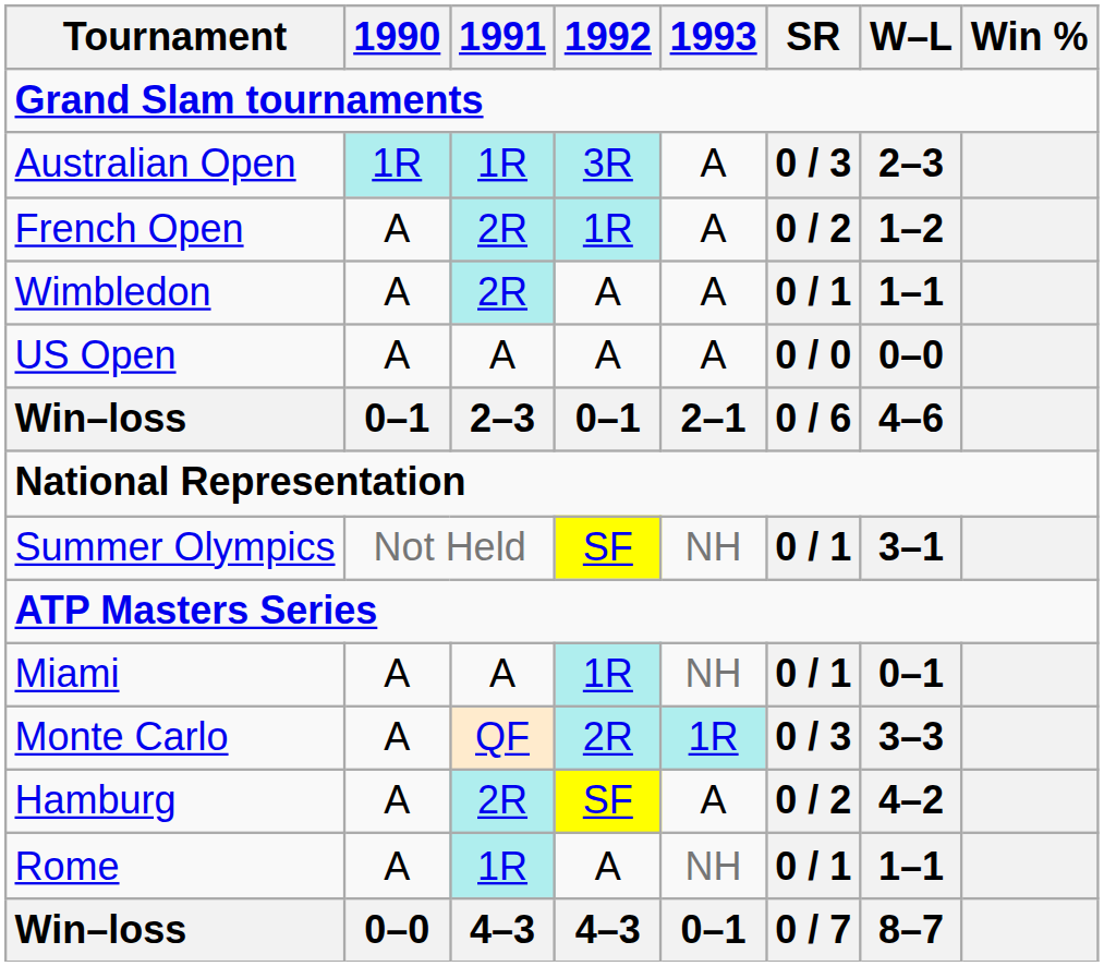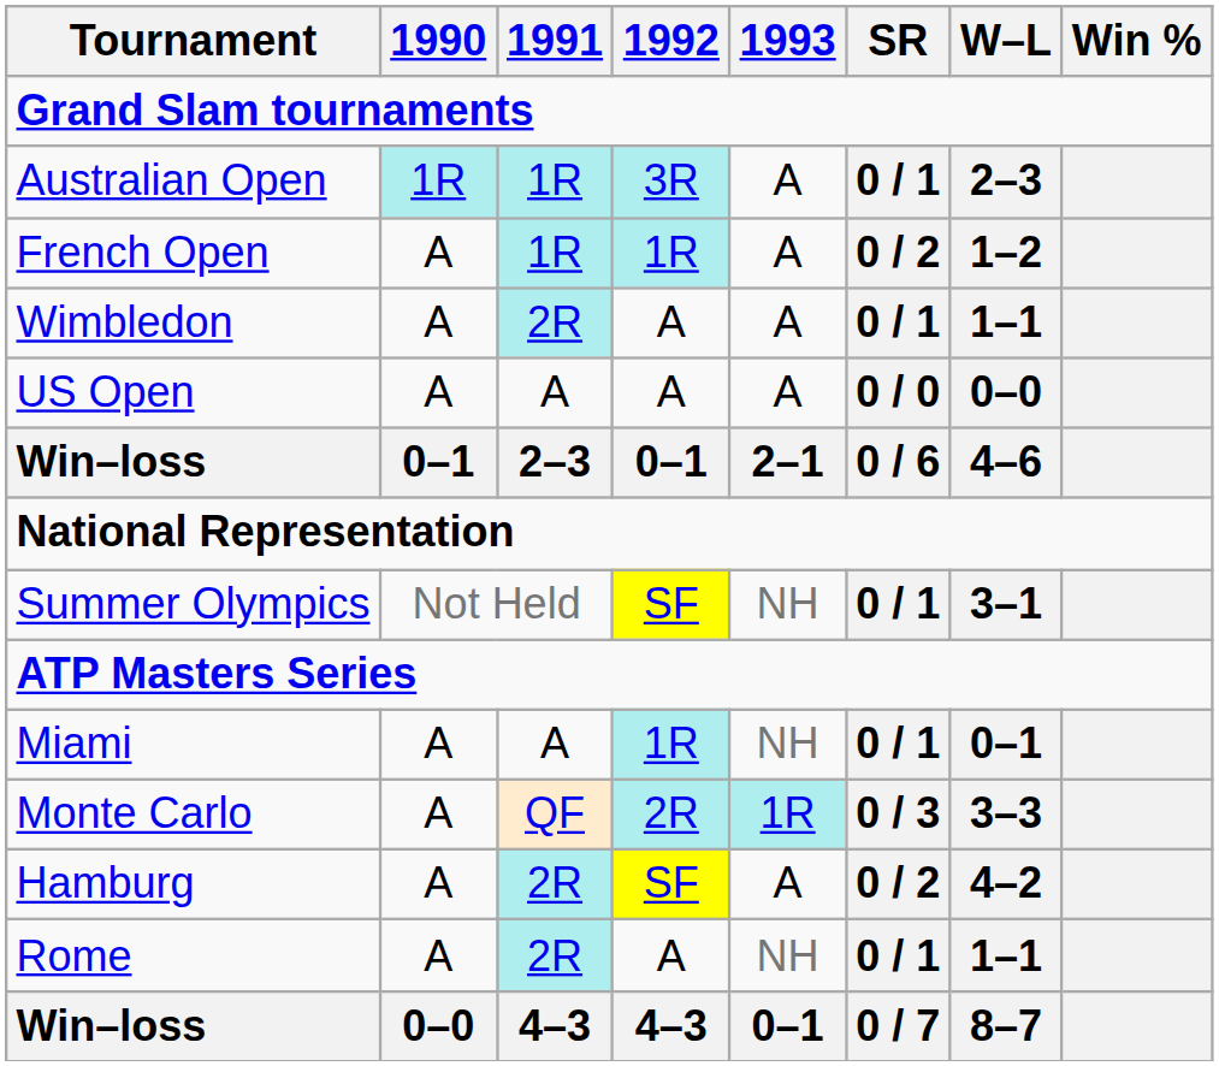 <table class=wikitable style=text-align:center;font-size:97%>
 <tr>
 <th>Tournament</th>
 <th><a href='#'>1990</a></th>
 <th><a href='#'>1991</a></th>
 <th><a href='#'>1992</a></th>
 <th><a href='#'>1993</a></th>
 <th>SR</th>
 <th>W–L</th>
 <th>Win %</th>
 </tr>
 <tr>
 <td colspan=23 align=left><strong><a href='#'>Grand Slam tournaments</a></strong></td>
 </tr>
 <tr>
 <td align=left><a href='#'>Australian Open</a></td>
 <td bgcolor=afeeee><a href='#'>1R</a></td>
 <td bgcolor=afeeee><a href='#'>1R</a></td>
 <td bgcolor=afeeee><a href='#'>3R</a></td>
 <td>A</td>
-<th>0 / 3</th>
+<th>0 / 1</th>
 <th>2–3</th>
 <th></th>
 </tr>
 <tr>
 <td align=left><a href='#'>French Open</a></td>
 <td>A</td>
-<td bgcolor=afeeee><a href='#'>2R</a></td>
+<td bgcolor=afeeee><a href='#'>1R</a></td>
 <td bgcolor=afeeee><a href='#'>1R</a></td>
 <td>A</td>
 <th>0 / 2</th>
 <th>1–2</th>
 <th></th>
 </tr>
 <tr>
 <td align=left><a href='#'>Wimbledon</a></td>
 <td>A</td>
 <td bgcolor=afeeee><a href='#'>2R</a></td>
 <td>A</td>
 <td>A</td>
 <th>0 / 1</th>
 <th>1–1</th>
 <th></th>
 </tr>
 <tr>
 <td align=left><a href='#'>US Open</a></td>
 <td>A</td>
 <td>A</td>
 <td>A</td>
 <td>A</td>
 <th>0 / 0</th>
 <th>0–0</th>
 <th></th>
 </tr>
 <tr>
 <th style=text-align:left>Win–loss</th>
 <th>0–1</th>
 <th>2–3</th>
 <th>0–1</th>
 <th>2–1</th>
 <th>0 / 6</th>
 <th>4–6</th>
 <th></th>
 </tr>
 <tr>
 <td colspan=23 align=left><strong>National Representation</strong></td>
 </tr>
 <tr>
 <td align=left><a href='#'>Summer Olympics</a></td>
 <td colspan=2 style=color:#767676>Not Held</td>
 <td bgcolor=yellow><a href='#'>SF</a></td>
 <td colspan=1 style=color:#767676>NH</td>
 <th>0 / 1</th>
 <th>3–1</th>
 <th></th>
 </tr>
 <tr>
 <td colspan=23 align=left><strong><a href='#'>ATP Masters Series</a></strong></td>
 </tr>
 <tr>
 <td align=left><a href='#'>Miami</a></td>
 <td>A</td>
 <td>A</td>
 <td bgcolor=afeeee><a href='#'>1R</a></td>
 <td colspan=1 style=color:#767676>NH</td>
 <th>0 / 1</th>
 <th>0–1</th>
 <th></th>
 </tr>
 <tr>
 <td align=left><a href='#'>Monte Carlo</a></td>
 <td>A</td>
 <td bgcolor=ffebcd><a href='#'>QF</a></td>
 <td bgcolor=afeeee><a href='#'>2R</a></td>
 <td bgcolor=afeeee><a href='#'>1R</a></td>
 <th>0 / 3</th>
 <th>3–3</th>
 <th></th>
 </tr>
 <tr>
 <td align=left><a href='#'>Hamburg</a></td>
 <td>A</td>
 <td bgcolor=afeeee><a href='#'>2R</a></td>
 <td bgcolor=yellow><a href='#'>SF</a></td>
 <td>A</td>
 <th>0 / 2</th>
 <th>4–2</th>
 <th></th>
 </tr>
 <tr>
 <td align=left><a href='#'>Rome</a></td>
 <td>A</td>
-<td bgcolor=afeeee><a href='#'>1R</a></td>
+<td bgcolor=afeeee><a href='#'>2R</a></td>
 <td>A</td>
 <td colspan=1 style=color:#767676>NH</td>
 <th>0 / 1</th>
 <th>1–1</th>
 <th></th>
 </tr>
 <tr>
 <th style=text-align:left>Win–loss</th>
 <th>0–0</th>
 <th>4–3</th>
 <th>4–3</th>
 <th>0–1</th>
 <th>0 / 7</th>
 <th>8–7</th>
 <th></th>
 </tr>
 </table>
